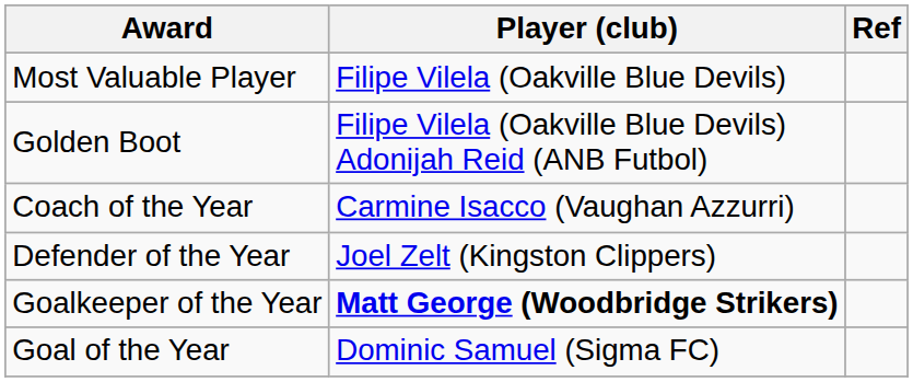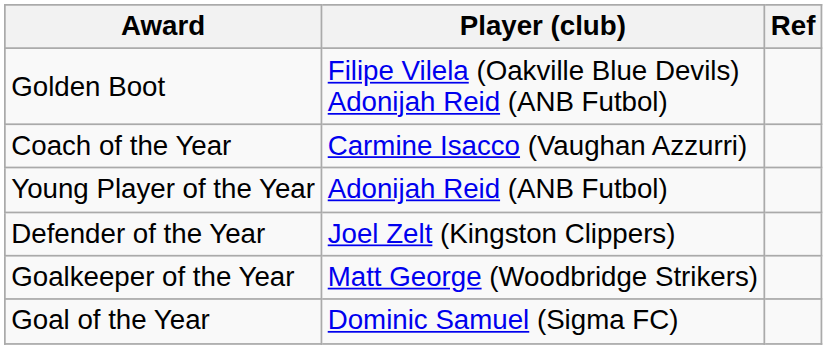 <table class="wikitable">
 <tr>
 <th>Award</th>
 <th>Player (club)</th>
 <th>Ref</th>
-</tr>
-<tr>
-<td>Most Valuable Player</td>
-<td><a href='#'>Filipe Vilela</a> (Oakville Blue Devils)</td>
-<td></td>
 </tr>
 <tr>
 <td>Golden Boot</td>
 <td><a href='#'>Filipe Vilela</a> (Oakville Blue Devils)<br><a href='#'>Adonijah Reid</a> (ANB Futbol)</td>
 <td></td>
 </tr>
 <tr>
 <td>Coach of the Year</td>
 <td><a href='#'>Carmine Isacco</a> (Vaughan Azzurri)</td>
 <td></td>
 </tr>
 <tr>
+<td>Young Player of the Year</td>
+<td><a href='#'>Adonijah Reid</a> (ANB Futbol)</td>
+<td></td>
+</tr>
+<tr>
 <td>Defender of the Year</td>
 <td><a href='#'>Joel Zelt</a> (Kingston Clippers)</td>
 <td></td>
 </tr>
 <tr>
 <td>Goalkeeper of the Year</td>
-<td><strong><a href='#'>Matt George</a> (Woodbridge Strikers)</strong></td>
+<td><a href='#'>Matt George</a> (Woodbridge Strikers)</td>
 <td></td>
 </tr>
 <tr>
 <td>Goal of the Year</td>
 <td><a href='#'>Dominic Samuel</a> (Sigma FC)</td>
 <td></td>
 </tr>
 </table>
